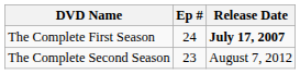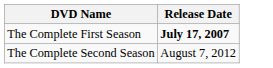 <table class="wikitable">
 <tr>
 <th>DVD Name</th>
-<th>Ep #</th>
 <th>Release Date</th>
 </tr>
 <tr>
 <td>The Complete First Season</td>
-<td align="center">24</td>
 <td><strong>July 17, 2007</strong></td>
 </tr>
 <tr>
 <td>The Complete Second Season</td>
-<td align="center">23</td>
 <td>August 7, 2012</td>
 </tr>
 </table>
